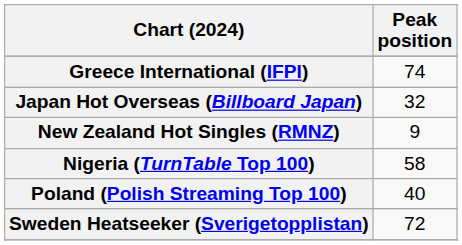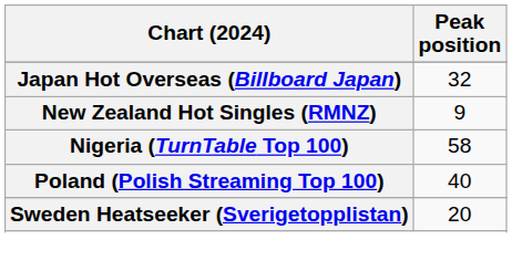 <table class="wikitable sortable plainrowheaders" style="text-align:center">
 <tr>
 <th scope="col">Chart (2024)</th>
 <th scope="col">Peak<br>position</th>
 </tr>
 <tr>
 </tr>
 <tr>
 </tr>
 <tr>
-</tr>
-<tr>
-<th scope="row">Greece International (<a href='#'>IFPI</a>)</th>
-<td>74</td>
 </tr>
 <tr>
 </tr>
 <tr>
 <th scope="row">Japan Hot Overseas (<em><a href='#'>Billboard Japan</a></em>)</th>
 <td>32</td>
 </tr>
 <tr>
 <th scope="row">New Zealand Hot Singles (<a href='#'>RMNZ</a>)</th>
 <td>9</td>
 </tr>
 <tr>
 <th scope="row">Nigeria (<a href='#'><em>TurnTable</em> Top 100</a>)</th>
 <td>58</td>
 </tr>
 <tr>
 <th scope="row">Poland (<a href='#'>Polish Streaming Top 100</a>)</th>
 <td>40</td>
 </tr>
 <tr>
 </tr>
 <tr>
 </tr>
 <tr>
 </tr>
 <tr>
 <th scope="row">Sweden Heatseeker (<a href='#'>Sverigetopplistan</a>)</th>
-<td>72</td>
+<td>20</td>
 </tr>
 <tr>
 </tr>
 <tr>
 </tr>
 <tr>
 </tr>
 </table>
